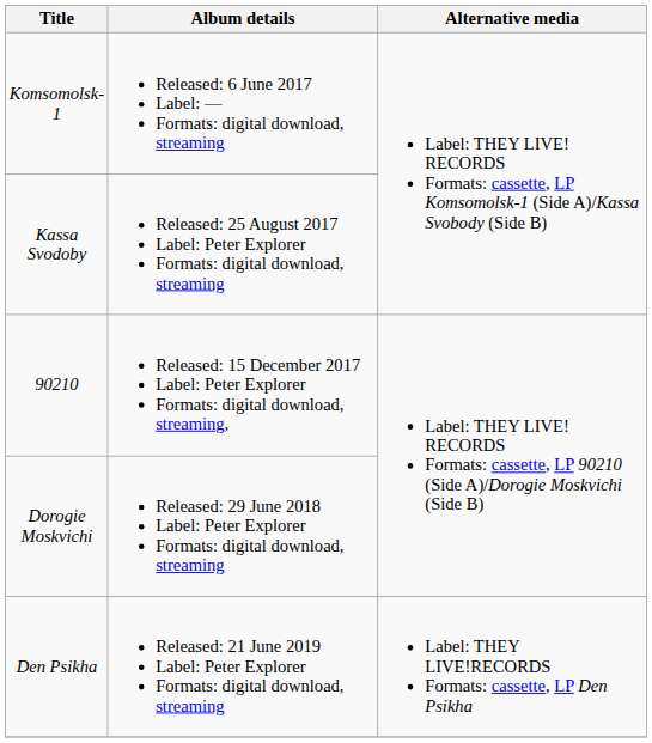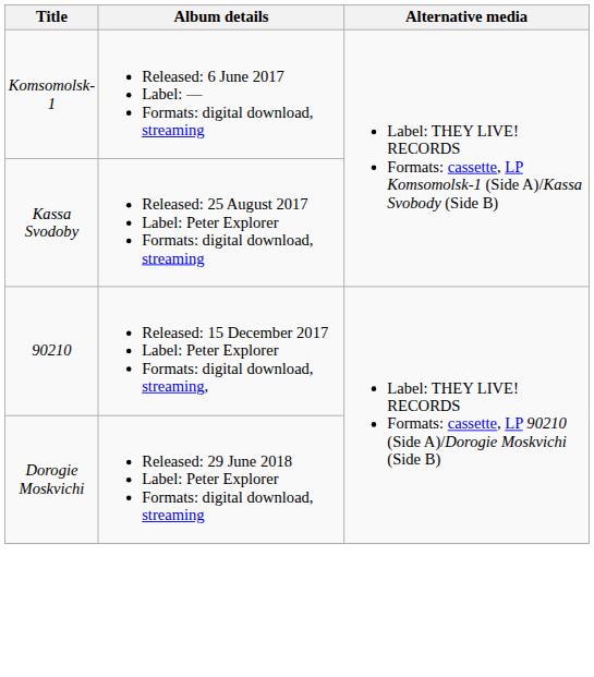 <table class="wikitable" style=text-align:center;>
 <tr>
 <th scope="col" style="width:5em;">Title</th>
 <th scope="col" style="width:15em;">Album details</th>
 <th scope="col" style="width:15em;">Alternative media</th>
 </tr>
 <tr>
 <td><em>Komsomolsk-1</em></td>
 <td align=left><br><ul><li>Released: 6 June 2017</li><li>Label: —</li><li>Formats: digital download, <a href='#'>streaming</a></li></ul></td>
 <td align = left = rowspan=2><br><ul><li>Label: THEY LIVE! RECORDS</li><li>Formats: <a href='#'>cassette</a>, <a href='#'>LP</a> <em>Komsomolsk-1</em> (Side A)/<em>Kassa Svobody</em> (Side B)</li></ul></td>
 </tr>
 <tr>
 <td><em>Kassa Svodoby</em></td>
 <td align=left><br><ul><li>Released: 25 August 2017</li><li>Label: Peter Explorer</li><li>Formats: digital download, <a href='#'>streaming</a></li></ul></td>
 </tr>
 <tr>
 <td><em>90210</em></td>
 <td align=left><br><ul><li>Released: 15 December 2017</li><li>Label: Peter Explorer</li><li>Formats: digital download, <a href='#'>streaming</a>,</li></ul></td>
 <td align = left = rowspan=2><br><ul><li>Label: THEY LIVE! RECORDS</li><li>Formats: <a href='#'>cassette</a>, <a href='#'>LP</a> <em>90210</em> (Side A)/<em>Dorogie Moskvichi</em> (Side B)</li></ul></td>
 </tr>
 <tr>
 <td><em>Dorogie Moskvichi</em></td>
 <td align=left><br><ul><li>Released: 29 June 2018</li><li>Label: Peter Explorer</li><li>Formats: digital download, <a href='#'>streaming</a></li></ul></td>
 </tr>
 <tr>
-<td><em>Den Psikha</em></td>
-<td align=left><br><ul><li>Released: 21 June 2019</li><li>Label: Peter Explorer</li><li>Formats: digital download, <a href='#'>streaming</a></li></ul></td>
-<td align=left><br><ul><li>Label: THEY LIVE!RECORDS</li><li>Formats: <a href='#'>cassette</a>, <a href='#'>LP</a> <em>Den Psikha</em></li></ul></td>
-</tr>
-<tr>
 </tr>
 </table>
